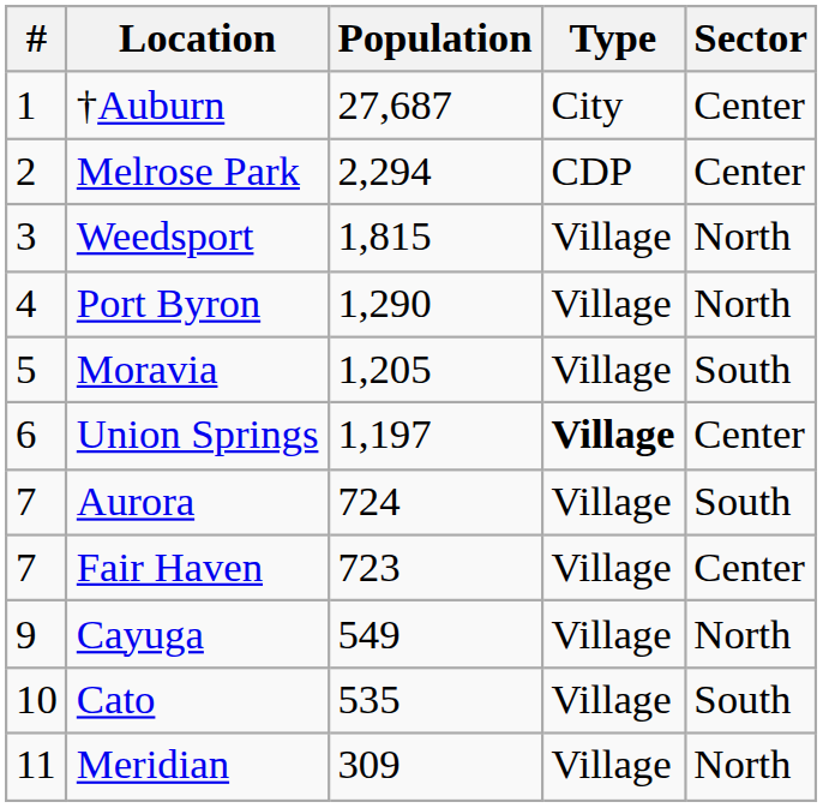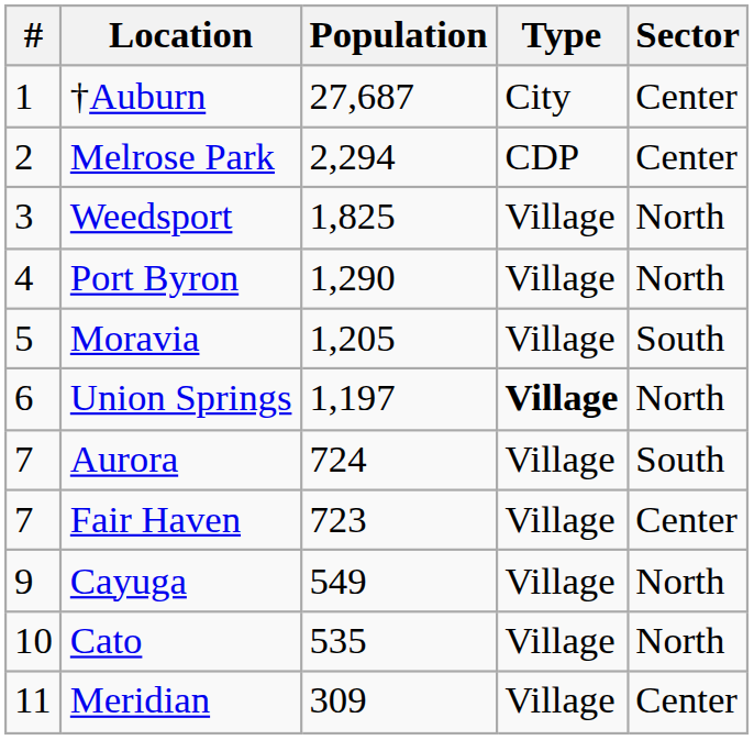 <table class="wikitable sortable">
 <tr>
 <th>#</th>
 <th>Location</th>
 <th>Population</th>
 <th>Type</th>
 <th>Sector</th>
 </tr>
 <tr>
 <td>1</td>
 <td>†<a href='#'>Auburn</a></td>
 <td>27,687</td>
 <td>City</td>
 <td>Center</td>
 </tr>
 <tr>
 <td>2</td>
 <td><a href='#'>Melrose Park</a></td>
 <td>2,294</td>
 <td>CDP</td>
 <td>Center</td>
 </tr>
 <tr>
 <td>3</td>
 <td><a href='#'>Weedsport</a></td>
-<td>1,815</td>
+<td>1,825</td>
 <td>Village</td>
 <td>North</td>
 </tr>
 <tr>
 <td>4</td>
 <td><a href='#'>Port Byron</a></td>
 <td>1,290</td>
 <td>Village</td>
 <td>North</td>
 </tr>
 <tr>
 <td>5</td>
 <td><a href='#'>Moravia</a></td>
 <td>1,205</td>
 <td>Village</td>
 <td>South</td>
 </tr>
 <tr>
 <td>6</td>
 <td><a href='#'>Union Springs</a></td>
 <td>1,197</td>
 <td><strong>Village</strong></td>
-<td>Center</td>
+<td>North</td>
 </tr>
 <tr>
 <td>7</td>
 <td><a href='#'>Aurora</a></td>
 <td>724</td>
 <td>Village</td>
 <td>South</td>
 </tr>
 <tr>
 <td>7</td>
 <td><a href='#'>Fair Haven</a></td>
 <td>723</td>
 <td>Village</td>
 <td>Center</td>
 </tr>
 <tr>
 <td>9</td>
 <td><a href='#'>Cayuga</a></td>
 <td>549</td>
 <td>Village</td>
 <td>North</td>
 </tr>
 <tr>
 <td>10</td>
 <td><a href='#'>Cato</a></td>
 <td>535</td>
 <td>Village</td>
-<td>South</td>
+<td>North</td>
 </tr>
 <tr>
 <td>11</td>
 <td><a href='#'>Meridian</a></td>
 <td>309</td>
 <td>Village</td>
-<td>North</td>
+<td>Center</td>
 </tr>
 </table>
